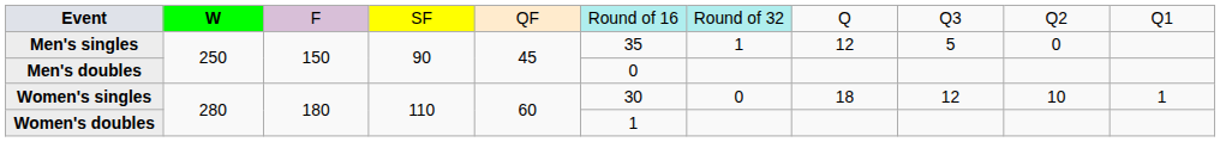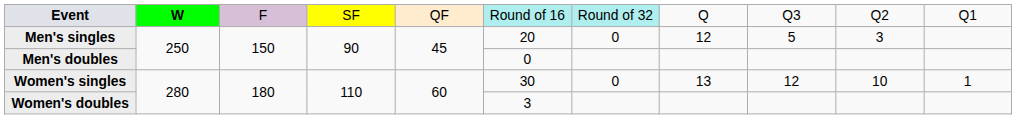 <table class=wikitable style=font-size:90%;text-align:center>
 <tr>
 <td style="width:130px; background:#dfe2e9;"><strong>Event</strong></td>
 <td style="width:80px; background:lime;"><strong>W</strong></td>
 <td style="width:85px; background:thistle;">F</td>
 <td style="width:85px; background:#ff0;">SF</td>
 <td style="width:85px; background:#ffebcd;">QF</td>
 <td style="width:85px; background:#afeeee;">Round of 16</td>
 <td style="width:85px; background:#afeeee;">Round of 32</td>
 <td width=85>Q</td>
 <td width=85>Q3</td>
 <td width=85>Q2</td>
 <td width=85>Q1</td>
 </tr>
 <tr>
 <th style="background:#ededed;">Men's singles</th>
 <td rowspan=2>250</td>
 <td rowspan=2>150</td>
 <td rowspan=2>90</td>
 <td rowspan=2>45</td>
-<td>35</td>
-<td>1</td>
+<td>20</td>
+<td>0</td>
 <td>12</td>
 <td>5</td>
-<td>0</td>
+<td>3</td>
 <td></td>
 </tr>
 <tr>
 <th style="background:#ededed;">Men's doubles</th>
 <td>0</td>
 <td></td>
 <td></td>
 <td></td>
 <td></td>
 <td></td>
 </tr>
 <tr>
 <th style="background:#ededed;">Women's singles</th>
 <td rowspan=2>280</td>
 <td rowspan=2>180</td>
 <td rowspan=2>110</td>
 <td rowspan=2>60</td>
 <td>30</td>
 <td>0</td>
-<td>18</td>
+<td>13</td>
 <td>12</td>
 <td>10</td>
 <td>1</td>
 </tr>
 <tr>
 <th style="background:#ededed;">Women's doubles</th>
-<td>1</td>
+<td>3</td>
 <td></td>
 <td></td>
 <td></td>
 <td></td>
 <td></td>
 </tr>
 </table>
